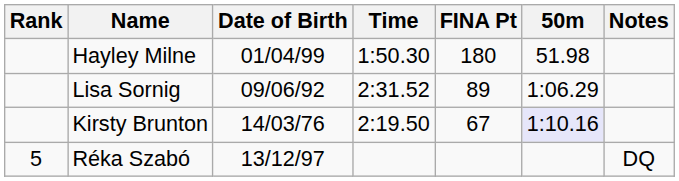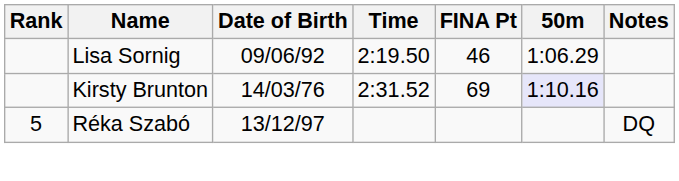 <table class="wikitable sortable" style="text-align:center">
 <tr>
 <th>Rank</th>
 <th>Name</th>
 <th>Date of Birth</th>
 <th>Time</th>
 <th>FINA Pt</th>
 <th>50m</th>
 <th>Notes</th>
 </tr>
 <tr>
 <td></td>
-<td align=left> Hayley Milne</td>
-<td>01/04/99</td>
-<td>1:50.30</td>
-<td>180</td>
-<td>51.98</td>
-<td></td>
-</tr>
-<tr>
-<td></td>
 <td align=left> Lisa Sornig</td>
 <td>09/06/92</td>
-<td>2:31.52</td>
-<td>89</td>
+<td>2:19.50</td>
+<td>46</td>
 <td>1:06.29</td>
 <td></td>
 </tr>
 <tr>
 <td></td>
 <td align=left> Kirsty Brunton</td>
 <td>14/03/76</td>
-<td>2:19.50</td>
-<td>67</td>
+<td>2:31.52</td>
+<td>69</td>
 <td style="background: lavender;">1:10.16</td>
 <td></td>
 </tr>
 <tr>
 <td>5</td>
 <td align=left> Réka Szabó</td>
 <td>13/12/97</td>
 <td></td>
 <td></td>
 <td></td>
 <td>DQ</td>
 </tr>
 </table>
